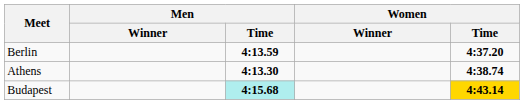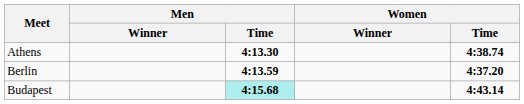 <table class="wikitable">
 <tr>
 <th width=80 rowspan=2>Meet</th>
 <th colspan=2>Men</th>
 <th colspan=2>Women</th>
 </tr>
 <tr>
 <th width=200>Winner</th>
 <th width=85>Time</th>
 <th width=200>Winner</th>
 <th width=85>Time</th>
 </tr>
 <tr>
+<td>Athens</td>
+<td></td>
+<td align=center><strong>4:13.30</strong></td>
+<td></td>
+<td align=center><strong>4:38.74</strong></td>
+</tr>
+<tr>
 <td>Berlin</td>
 <td></td>
 <td align=center><strong>4:13.59</strong></td>
 <td></td>
 <td align=center><strong>4:37.20</strong></td>
 </tr>
 <tr>
-<td>Athens</td>
-<td></td>
-<td align=center><strong>4:13.30</strong></td>
-<td></td>
-<td align=center><strong>4:38.74</strong></td>
-</tr>
-<tr>
 <td>Budapest</td>
 <td></td>
 <td align=center style="background: paleturquoise;"><strong>4:15.68</strong></td>
 <td></td>
-<td align=center style="background: gold;"><strong>4:43.14</strong></td>
+<td align=center><strong>4:43.14</strong></td>
 </tr>
 </table>
